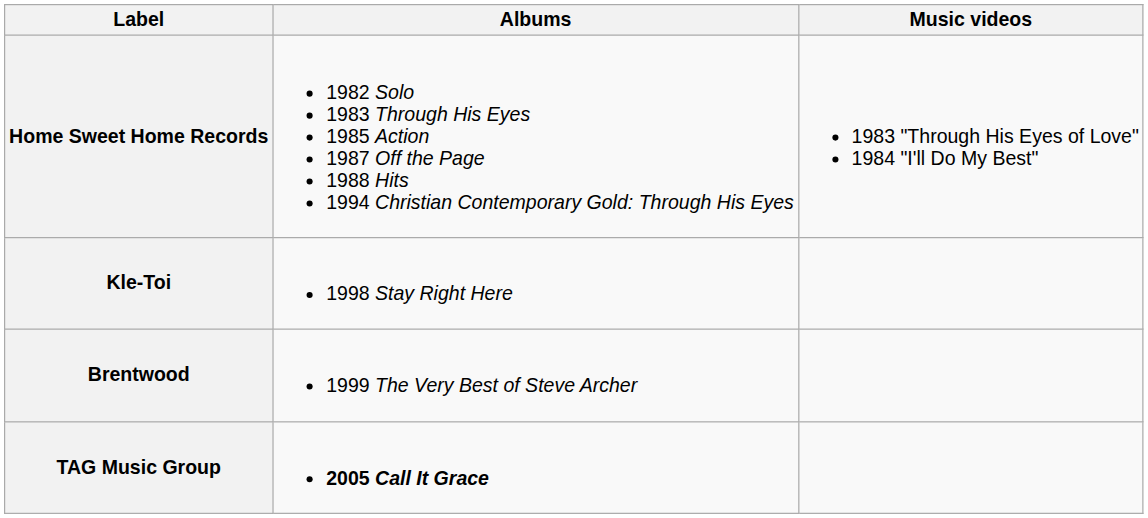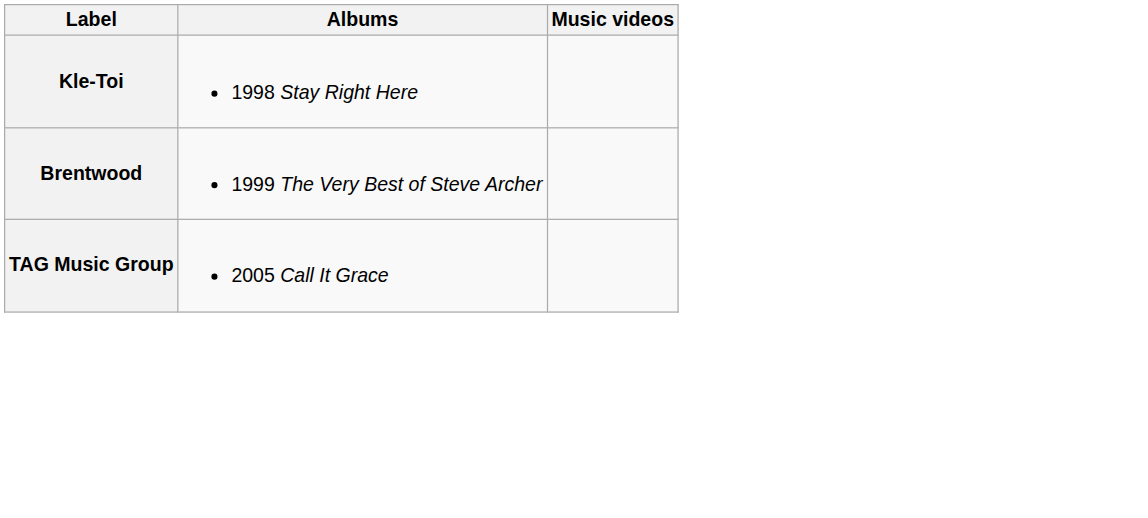 <table class="wikitable">
 <tr>
 <th>Label</th>
 <th>Albums</th>
 <th>Music videos</th>
-</tr>
-<tr>
-<th>Home Sweet Home Records</th>
-<td><br><ul><li>1982 <em>Solo</em></li><li>1983 <em>Through His Eyes</em></li><li>1985 <em>Action</em></li><li>1987 <em>Off the Page</em></li><li>1988 <em>Hits</em></li><li>1994 <em>Christian Contemporary Gold: Through His Eyes</em></li></ul></td>
-<td><br><ul><li>1983 "Through His Eyes of Love"</li><li>1984 "I'll Do My Best"</li></ul></td>
 </tr>
 <tr>
 <th>Kle-Toi</th>
 <td><br><ul><li>1998 <em>Stay Right Here</em></li></ul></td>
 <td></td>
 </tr>
 <tr>
 <th>Brentwood</th>
 <td><br><ul><li>1999 <em>The Very Best of Steve Archer</em></li></ul></td>
 <td></td>
 </tr>
 <tr>
 <th>TAG Music Group</th>
-<td><strong><br><ul><li>2005 <em>Call It Grace</em></li></ul></strong></td>
+<td><br><ul><li>2005 <em>Call It Grace</em></li></ul></td>
 <td></td>
 </tr>
 </table>
